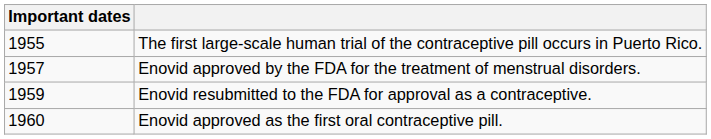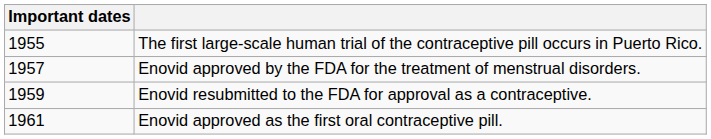 <table class="wikitable">
 <tr>
 <th>Important dates</th>
 <th></th>
 </tr>
 <tr>
 <td>1955</td>
 <td>The first large-scale human trial of the contraceptive pill occurs in Puerto Rico.</td>
 </tr>
 <tr>
 <td>1957</td>
 <td>Enovid approved by the FDA for the treatment of menstrual disorders.</td>
 </tr>
 <tr>
 <td>1959</td>
 <td>Enovid resubmitted to the FDA for approval as a contraceptive.</td>
 </tr>
 <tr>
-<td>1960</td>
+<td>1961</td>
 <td>Enovid approved as the first oral contraceptive pill.</td>
 </tr>
 </table>
